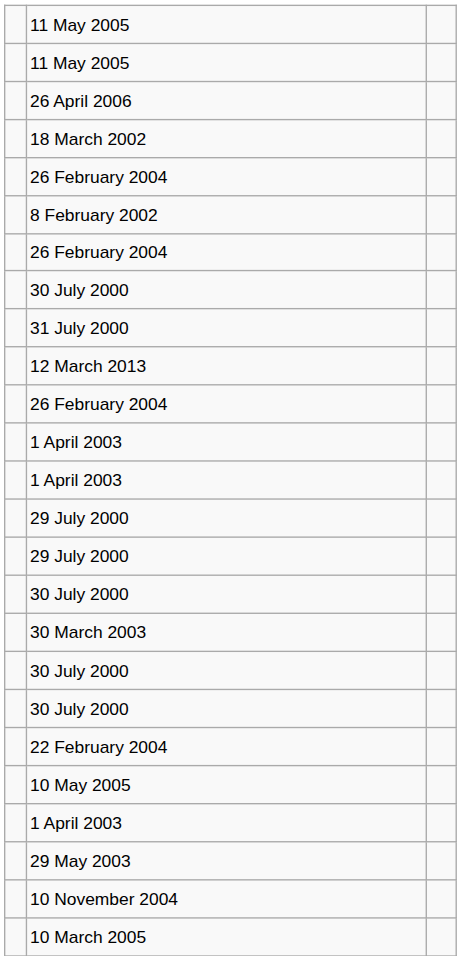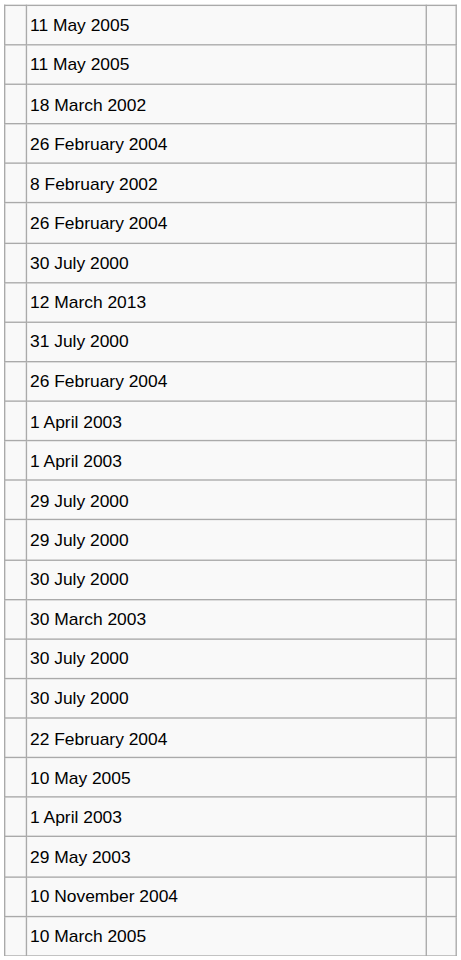 <table class="wikitable" style="font-size: 80%; float: left; width: 26em; margin-right: 1em; height: 700px">
 <tr>
 <td></td>
 <td>11 May 2005</td>
 <td></td>
 </tr>
 <tr>
 <td></td>
 <td>11 May 2005</td>
-<td></td>
-</tr>
-<tr>
-<td></td>
-<td>26 April 2006</td>
 <td></td>
 </tr>
 <tr>
 <td></td>
 <td>18 March 2002</td>
 <td> </td>
 </tr>
 <tr>
 <td></td>
 <td>26 February 2004</td>
 <td> </td>
 </tr>
 <tr>
 <td></td>
 <td>8 February 2002</td>
 <td> </td>
 </tr>
 <tr>
 <td></td>
 <td>26 February 2004</td>
 <td> </td>
 </tr>
 <tr>
 <td></td>
 <td>30 July 2000</td>
 <td> </td>
 </tr>
 <tr>
 <td></td>
-<td>31 July 2000</td>
-<td> </td>
+<td>12 March 2013</td>
+<td></td>
 </tr>
 <tr>
 <td></td>
-<td>12 March 2013</td>
-<td></td>
+<td>31 July 2000</td>
+<td> </td>
 </tr>
 <tr>
 <td></td>
 <td>26 February 2004</td>
 <td> </td>
 </tr>
 <tr>
 <td></td>
 <td>1 April 2003</td>
 <td> </td>
 </tr>
 <tr>
 <td></td>
 <td>1 April 2003</td>
 <td> </td>
 </tr>
 <tr>
 <td></td>
 <td>29 July 2000</td>
 <td> </td>
 </tr>
 <tr>
 <td></td>
 <td>29 July 2000</td>
 <td> </td>
 </tr>
 <tr>
 <td></td>
 <td>30 July 2000</td>
 <td> </td>
 </tr>
 <tr>
 <td></td>
 <td>30 March 2003</td>
 <td> </td>
 </tr>
 <tr>
 <td></td>
 <td>30 July 2000</td>
 <td> </td>
 </tr>
 <tr>
 <td></td>
 <td>30 July 2000</td>
 <td> </td>
 </tr>
 <tr>
 <td></td>
 <td>22 February 2004</td>
 <td></td>
 </tr>
 <tr>
 <td></td>
 <td>10 May 2005</td>
 <td> </td>
 </tr>
 <tr>
 <td></td>
 <td>1 April 2003</td>
 <td> </td>
 </tr>
 <tr>
 <td></td>
 <td>29 May 2003</td>
 <td> </td>
 </tr>
 <tr>
 <td></td>
 <td>10 November 2004</td>
 <td> </td>
 </tr>
 <tr>
 <td></td>
 <td>10 March 2005</td>
 <td> </td>
 </tr>
 </table>
